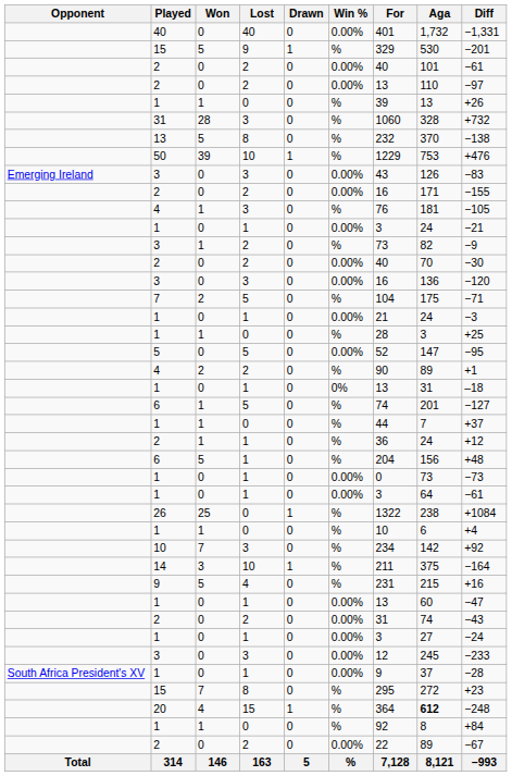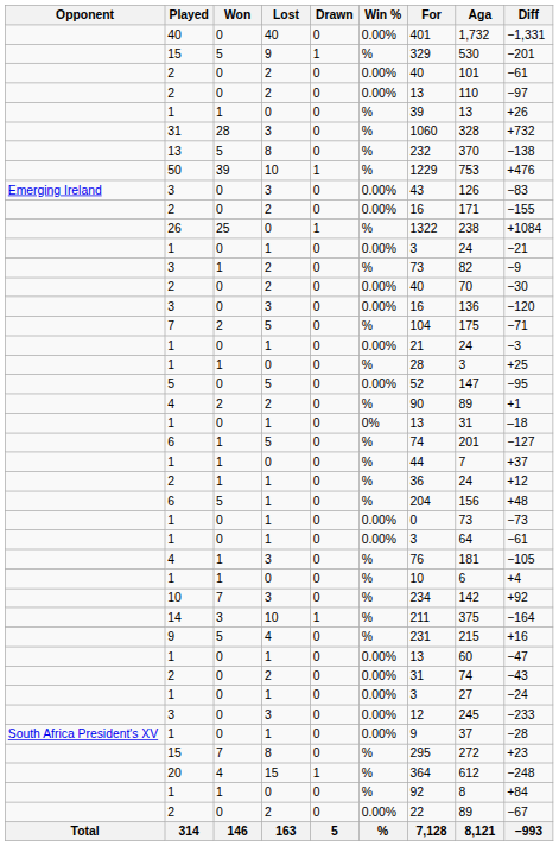 <table class="wikitable sortable" style="font-size:90%">
 <tr>
 <th style="width:180px;">Opponent</th>
 <th style="width:50px;">Played</th>
 <th style="width:50px;">Won</th>
 <th style="width:50px;">Lost</th>
 <th style="width:50px;">Drawn</th>
 <th style="width:50px;">Win %</th>
 <th style="width:50px;">For</th>
 <th style="width:50px;">Aga</th>
 <th style="width:50px;">Diff</th>
 </tr>
 <tr>
 <td></td>
 <td>40</td>
 <td>0</td>
 <td>40</td>
 <td>0</td>
 <td>0.00%</td>
 <td>401</td>
 <td>1,732</td>
 <td>−1,331</td>
 </tr>
 <tr>
 <td></td>
 <td>15</td>
 <td>5</td>
 <td>9</td>
 <td>1</td>
 <td>%</td>
 <td>329</td>
 <td>530</td>
 <td>−201</td>
 </tr>
 <tr>
 <td></td>
 <td>2</td>
 <td>0</td>
 <td>2</td>
 <td>0</td>
 <td>0.00%</td>
 <td>40</td>
 <td>101</td>
 <td>−61</td>
 </tr>
 <tr>
 <td></td>
 <td>2</td>
 <td>0</td>
 <td>2</td>
 <td>0</td>
 <td>0.00%</td>
 <td>13</td>
 <td>110</td>
 <td>−97</td>
 </tr>
 <tr>
 <td></td>
 <td>1</td>
 <td>1</td>
 <td>0</td>
 <td>0</td>
 <td>%</td>
 <td>39</td>
 <td>13</td>
 <td>+26</td>
 </tr>
 <tr>
 <td></td>
 <td>31</td>
 <td>28</td>
 <td>3</td>
 <td>0</td>
 <td>%</td>
 <td>1060</td>
 <td>328</td>
 <td>+732</td>
 </tr>
 <tr>
 <td></td>
 <td>13</td>
 <td>5</td>
 <td>8</td>
 <td>0</td>
 <td>%</td>
 <td>232</td>
 <td>370</td>
 <td>−138</td>
 </tr>
 <tr>
 <td></td>
 <td>50</td>
 <td>39</td>
 <td>10</td>
 <td>1</td>
 <td>%</td>
 <td>1229</td>
 <td>753</td>
 <td>+476</td>
 </tr>
 <tr>
 <td> <a href='#'>Emerging Ireland</a></td>
 <td>3</td>
 <td>0</td>
 <td>3</td>
 <td>0</td>
 <td>0.00%</td>
 <td>43</td>
 <td>126</td>
 <td>−83</td>
 </tr>
 <tr>
 <td></td>
 <td>2</td>
 <td>0</td>
 <td>2</td>
 <td>0</td>
 <td>0.00%</td>
 <td>16</td>
 <td>171</td>
 <td>−155</td>
 </tr>
 <tr>
 <td></td>
-<td>4</td>
+<td>26</td>
+<td>25</td>
+<td>0</td>
 <td>1</td>
-<td>3</td>
-<td>0</td>
 <td>%</td>
-<td>76</td>
-<td>181</td>
-<td>−105</td>
+<td>1322</td>
+<td>238</td>
+<td>+1084</td>
 </tr>
 <tr>
 <td></td>
 <td>1</td>
 <td>0</td>
 <td>1</td>
 <td>0</td>
 <td>0.00%</td>
 <td>3</td>
 <td>24</td>
 <td>−21</td>
 </tr>
 <tr>
 <td></td>
 <td>3</td>
 <td>1</td>
 <td>2</td>
 <td>0</td>
 <td>%</td>
 <td>73</td>
 <td>82</td>
 <td>−9</td>
 </tr>
 <tr>
 <td></td>
 <td>2</td>
 <td>0</td>
 <td>2</td>
 <td>0</td>
 <td>0.00%</td>
 <td>40</td>
 <td>70</td>
 <td>−30</td>
 </tr>
 <tr>
 <td></td>
 <td>3</td>
 <td>0</td>
 <td>3</td>
 <td>0</td>
 <td>0.00%</td>
 <td>16</td>
 <td>136</td>
 <td>−120</td>
 </tr>
 <tr>
 <td></td>
 <td>7</td>
 <td>2</td>
 <td>5</td>
 <td>0</td>
 <td>%</td>
 <td>104</td>
 <td>175</td>
 <td>−71</td>
 </tr>
 <tr>
 <td></td>
 <td>1</td>
 <td>0</td>
 <td>1</td>
 <td>0</td>
 <td>0.00%</td>
 <td>21</td>
 <td>24</td>
 <td>−3</td>
 </tr>
 <tr>
 <td></td>
 <td>1</td>
 <td>1</td>
 <td>0</td>
 <td>0</td>
 <td>%</td>
 <td>28</td>
 <td>3</td>
 <td>+25</td>
 </tr>
 <tr>
 <td></td>
 <td>5</td>
 <td>0</td>
 <td>5</td>
 <td>0</td>
 <td>0.00%</td>
 <td>52</td>
 <td>147</td>
 <td>−95</td>
 </tr>
 <tr>
 <td></td>
 <td>4</td>
 <td>2</td>
 <td>2</td>
 <td>0</td>
 <td>%</td>
 <td>90</td>
 <td>89</td>
 <td>+1</td>
 </tr>
 <tr>
 <td></td>
 <td>1</td>
 <td>0</td>
 <td>1</td>
 <td>0</td>
 <td>0%</td>
 <td>13</td>
 <td>31</td>
 <td>–18</td>
 </tr>
 <tr>
 <td></td>
 <td>6</td>
 <td>1</td>
 <td>5</td>
 <td>0</td>
 <td>%</td>
 <td>74</td>
 <td>201</td>
 <td>−127</td>
 </tr>
 <tr>
 <td></td>
 <td>1</td>
 <td>1</td>
 <td>0</td>
 <td>0</td>
 <td>%</td>
 <td>44</td>
 <td>7</td>
 <td>+37</td>
 </tr>
 <tr>
 <td></td>
 <td>2</td>
 <td>1</td>
 <td>1</td>
 <td>0</td>
 <td>%</td>
 <td>36</td>
 <td>24</td>
 <td>+12</td>
 </tr>
 <tr>
 <td></td>
 <td>6</td>
 <td>5</td>
 <td>1</td>
 <td>0</td>
 <td>%</td>
 <td>204</td>
 <td>156</td>
 <td>+48</td>
 </tr>
 <tr>
 <td></td>
 <td>1</td>
 <td>0</td>
 <td>1</td>
 <td>0</td>
 <td>0.00%</td>
 <td>0</td>
 <td>73</td>
 <td>−73</td>
 </tr>
 <tr>
 <td></td>
 <td>1</td>
 <td>0</td>
 <td>1</td>
 <td>0</td>
 <td>0.00%</td>
 <td>3</td>
 <td>64</td>
 <td>−61</td>
 </tr>
 <tr>
 <td></td>
-<td>26</td>
-<td>25</td>
+<td>4</td>
+<td>1</td>
+<td>3</td>
 <td>0</td>
-<td>1</td>
 <td>%</td>
-<td>1322</td>
-<td>238</td>
-<td>+1084</td>
+<td>76</td>
+<td>181</td>
+<td>−105</td>
 </tr>
 <tr>
 <td></td>
 <td>1</td>
 <td>1</td>
 <td>0</td>
 <td>0</td>
 <td>%</td>
 <td>10</td>
 <td>6</td>
 <td>+4</td>
 </tr>
 <tr>
 <td></td>
 <td>10</td>
 <td>7</td>
 <td>3</td>
 <td>0</td>
 <td>%</td>
 <td>234</td>
 <td>142</td>
 <td>+92</td>
 </tr>
 <tr>
 <td></td>
 <td>14</td>
 <td>3</td>
 <td>10</td>
 <td>1</td>
 <td>%</td>
 <td>211</td>
 <td>375</td>
 <td>−164</td>
 </tr>
 <tr>
 <td></td>
 <td>9</td>
 <td>5</td>
 <td>4</td>
 <td>0</td>
 <td>%</td>
 <td>231</td>
 <td>215</td>
 <td>+16</td>
 </tr>
 <tr>
 <td></td>
 <td>1</td>
 <td>0</td>
 <td>1</td>
 <td>0</td>
 <td>0.00%</td>
 <td>13</td>
 <td>60</td>
 <td>−47</td>
 </tr>
 <tr>
 <td></td>
 <td>2</td>
 <td>0</td>
 <td>2</td>
 <td>0</td>
 <td>0.00%</td>
 <td>31</td>
 <td>74</td>
 <td>−43</td>
 </tr>
 <tr>
 <td></td>
 <td>1</td>
 <td>0</td>
 <td>1</td>
 <td>0</td>
 <td>0.00%</td>
 <td>3</td>
 <td>27</td>
 <td>−24</td>
 </tr>
 <tr>
 <td></td>
 <td>3</td>
 <td>0</td>
 <td>3</td>
 <td>0</td>
 <td>0.00%</td>
 <td>12</td>
 <td>245</td>
 <td>−233</td>
 </tr>
 <tr>
 <td> <a href='#'>South Africa President's XV</a></td>
 <td>1</td>
 <td>0</td>
 <td>1</td>
 <td>0</td>
 <td>0.00%</td>
 <td>9</td>
 <td>37</td>
 <td>−28</td>
 </tr>
 <tr>
 <td></td>
 <td>15</td>
 <td>7</td>
 <td>8</td>
 <td>0</td>
 <td>%</td>
 <td>295</td>
 <td>272</td>
 <td>+23</td>
 </tr>
 <tr>
 <td></td>
 <td>20</td>
 <td>4</td>
 <td>15</td>
 <td>1</td>
 <td>%</td>
 <td>364</td>
-<td><strong>612</strong></td>
+<td>612</td>
 <td>−248</td>
 </tr>
 <tr>
 <td></td>
 <td>1</td>
 <td>1</td>
 <td>0</td>
 <td>0</td>
 <td>%</td>
 <td>92</td>
 <td>8</td>
 <td>+84</td>
 </tr>
 <tr>
 <td></td>
 <td>2</td>
 <td>0</td>
 <td>2</td>
 <td>0</td>
 <td>0.00%</td>
 <td>22</td>
 <td>89</td>
 <td>−67</td>
 </tr>
 <tr class="sortbottom">
 <th>Total</th>
 <th>314</th>
 <th>146</th>
 <th>163</th>
 <th>5</th>
 <th>%</th>
 <th>7,128</th>
 <th>8,121</th>
 <th>−993</th>
 </tr>
 </table>
